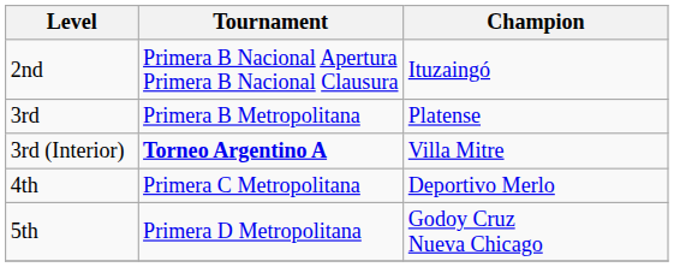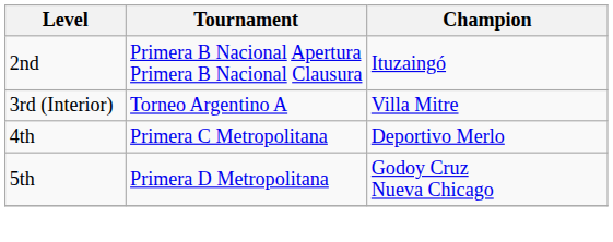 <table class="wikitable">
 <tr>
 <th width=20%>Level</th>
 <th width=40%>Tournament</th>
 <th width=40%>Champion</th>
 </tr>
 <tr>
 <td>2nd</td>
 <td><a href='#'>Primera B Nacional</a> <a href='#'>Apertura</a> <br> <a href='#'>Primera B Nacional</a> <a href='#'>Clausura</a></td>
 <td><a href='#'>Ituzaingó</a></td>
 </tr>
 <tr>
-<td>3rd</td>
-<td><a href='#'>Primera B Metropolitana</a></td>
-<td><a href='#'>Platense</a></td>
-</tr>
-<tr>
 <td>3rd (Interior)</td>
-<td><strong><a href='#'>Torneo Argentino A</a></strong></td>
+<td><a href='#'>Torneo Argentino A</a></td>
 <td><a href='#'>Villa Mitre</a></td>
 </tr>
 <tr>
 <td>4th</td>
 <td><a href='#'>Primera C Metropolitana</a></td>
 <td><a href='#'>Deportivo Merlo</a></td>
 </tr>
 <tr>
 <td>5th</td>
 <td><a href='#'>Primera D Metropolitana</a></td>
 <td><a href='#'>Godoy Cruz</a> <br> <a href='#'>Nueva Chicago</a></td>
 </tr>
 <tr>
 </tr>
 </table>
